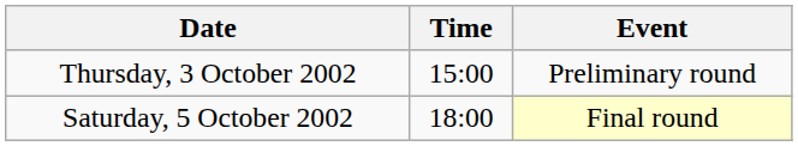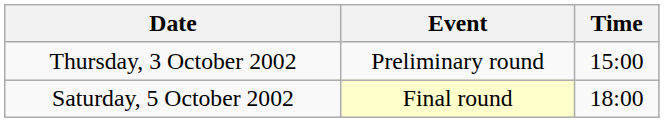 <table class = "wikitable" style="text-align:center;">
 <tr>
 <th width=220>Date</th>
+<th width=150>Event</th>
 <th width=50>Time</th>
-<th width=150>Event</th>
 </tr>
 <tr>
 <td>Thursday, 3 October 2002</td>
+<td>Preliminary round</td>
 <td>15:00</td>
-<td>Preliminary round</td>
 </tr>
 <tr>
 <td>Saturday, 5 October 2002</td>
+<td bgcolor=ffffcc>Final round</td>
 <td>18:00</td>
-<td bgcolor=ffffcc>Final round</td>
 </tr>
 </table>
